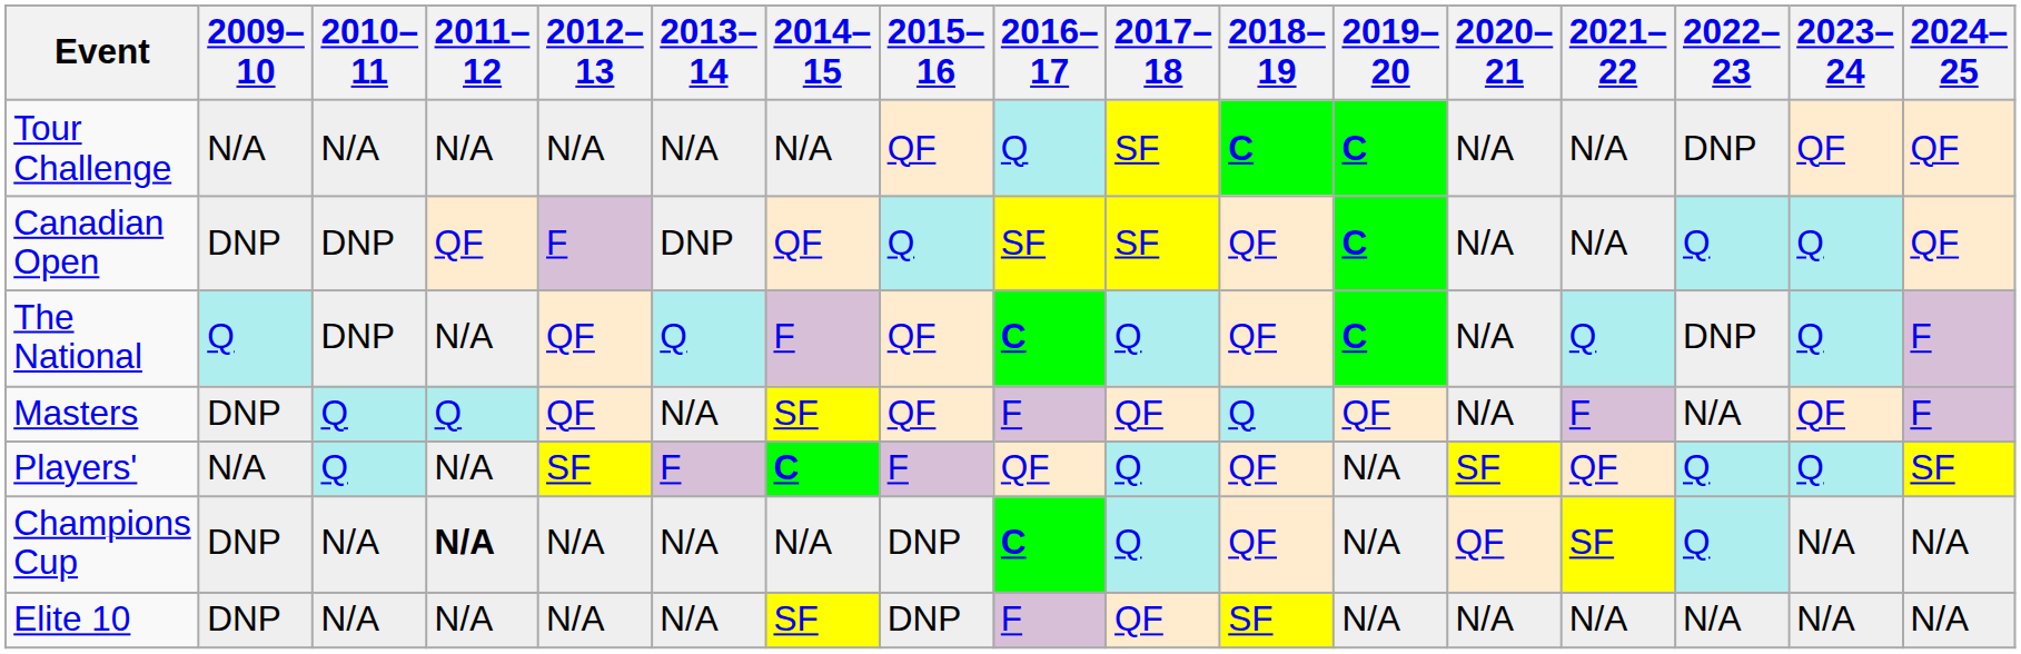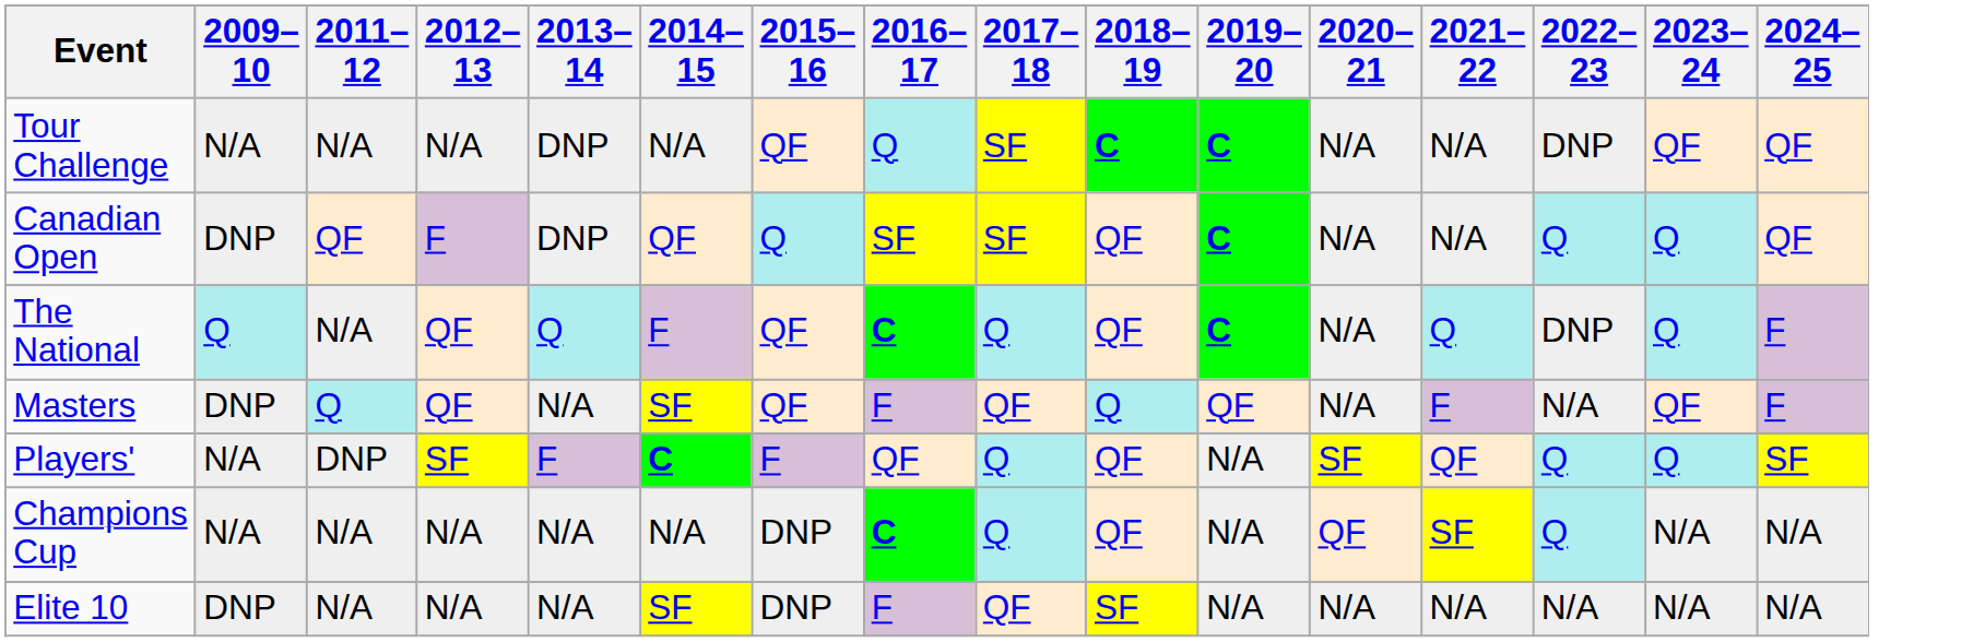 <table class="wikitable" border="1">
 <tr>
 <th>Event</th>
 <th><a href='#'>2009–10</a></th>
-<th><a href='#'>2010–11</a></th>
 <th><a href='#'>2011–12</a></th>
 <th><a href='#'>2012–13</a></th>
 <th><a href='#'>2013–14</a></th>
 <th><a href='#'>2014–15</a></th>
 <th><a href='#'>2015–16</a></th>
 <th><a href='#'>2016–17</a></th>
 <th><a href='#'>2017–18</a></th>
 <th><a href='#'>2018–19</a></th>
 <th><a href='#'>2019–20</a></th>
 <th><a href='#'>2020–21</a></th>
 <th><a href='#'>2021–22</a></th>
 <th><a href='#'>2022–23</a></th>
 <th><a href='#'>2023–24</a></th>
 <th><a href='#'>2024–25</a></th>
 </tr>
 <tr>
 <td><a href='#'>Tour Challenge</a></td>
 <td style="background:#EFEFEF;">N/A</td>
 <td style="background:#EFEFEF;">N/A</td>
 <td style="background:#EFEFEF;">N/A</td>
-<td style="background:#EFEFEF;">N/A</td>
-<td style="background:#EFEFEF;">N/A</td>
+<td style="background:#EFEFEF;">DNP</td>
 <td style="background:#EFEFEF;">N/A</td>
 <td style="background:#ffebcd;"><a href='#'>QF</a></td>
 <td style="background:#afeeee;"><a href='#'>Q</a></td>
 <td style="background:yellow;"><a href='#'>SF</a></td>
 <td style="background:#00ff00;"><strong><a href='#'>C</a></strong></td>
 <td style="background:#00ff00;"><strong><a href='#'>C</a></strong></td>
 <td style="background:#EFEFEF;">N/A</td>
 <td style="background:#EFEFEF;">N/A</td>
 <td style="background:#EFEFEF;">DNP</td>
 <td style="background:#ffebcd;"><a href='#'>QF</a></td>
 <td style="background:#ffebcd;"><a href='#'>QF</a></td>
 </tr>
 <tr>
 <td><a href='#'>Canadian Open</a></td>
-<td style="background:#EFEFEF;">DNP</td>
 <td style="background:#EFEFEF;">DNP</td>
 <td style="background:#ffebcd;"><a href='#'>QF</a></td>
 <td style="background:thistle;"><a href='#'>F</a></td>
 <td style="background:#EFEFEF;">DNP</td>
 <td style="background:#ffebcd;"><a href='#'>QF</a></td>
 <td style="background:#afeeee;"><a href='#'>Q</a></td>
 <td style="background:yellow;"><a href='#'>SF</a></td>
 <td style="background:yellow;"><a href='#'>SF</a></td>
 <td style="background:#ffebcd;"><a href='#'>QF</a></td>
 <td style="background:#00ff00;"><strong><a href='#'>C</a></strong></td>
 <td style="background:#EFEFEF;">N/A</td>
 <td style="background:#EFEFEF;">N/A</td>
 <td style="background:#afeeee;"><a href='#'>Q</a></td>
 <td style="background:#afeeee;"><a href='#'>Q</a></td>
 <td style="background:#ffebcd;"><a href='#'>QF</a></td>
 </tr>
 <tr>
 <td><a href='#'>The National</a></td>
 <td style="background:#afeeee;"><a href='#'>Q</a></td>
-<td style="background:#EFEFEF;">DNP</td>
 <td style="background:#EFEFEF;">N/A</td>
 <td style="background:#ffebcd;"><a href='#'>QF</a></td>
 <td style="background:#afeeee;"><a href='#'>Q</a></td>
 <td style="background:thistle;"><a href='#'>F</a></td>
 <td style="background:#ffebcd;"><a href='#'>QF</a></td>
 <td style="background:#00ff00;"><strong><a href='#'>C</a></strong></td>
 <td style="background:#afeeee;"><a href='#'>Q</a></td>
 <td style="background:#ffebcd;"><a href='#'>QF</a></td>
 <td style="background:#00ff00;"><strong><a href='#'>C</a></strong></td>
 <td style="background:#EFEFEF;">N/A</td>
 <td style="background:#afeeee;"><a href='#'>Q</a></td>
 <td style="background:#EFEFEF;">DNP</td>
 <td style="background:#afeeee;"><a href='#'>Q</a></td>
 <td style="background:thistle;"><a href='#'>F</a></td>
 </tr>
 <tr>
 <td><a href='#'>Masters</a></td>
 <td style="background:#EFEFEF;">DNP</td>
 <td style="background:#afeeee;"><a href='#'>Q</a></td>
-<td style="background:#afeeee;"><a href='#'>Q</a></td>
 <td style="background:#ffebcd;"><a href='#'>QF</a></td>
 <td style="background:#EFEFEF;">N/A</td>
 <td style="background:yellow;"><a href='#'>SF</a></td>
 <td style="background:#ffebcd;"><a href='#'>QF</a></td>
 <td style="background:thistle;"><a href='#'>F</a></td>
 <td style="background:#ffebcd;"><a href='#'>QF</a></td>
 <td style="background:#afeeee;"><a href='#'>Q</a></td>
 <td style="background:#ffebcd;"><a href='#'>QF</a></td>
 <td style="background:#EFEFEF;">N/A</td>
 <td style="background:thistle;"><a href='#'>F</a></td>
 <td style="background:#EFEFEF;">N/A</td>
 <td style="background:#ffebcd;"><a href='#'>QF</a></td>
 <td style="background:thistle;"><a href='#'>F</a></td>
 </tr>
 <tr>
 <td><a href='#'>Players'</a></td>
 <td style="background:#EFEFEF;">N/A</td>
-<td style="background:#afeeee;"><a href='#'>Q</a></td>
-<td style="background:#EFEFEF;">N/A</td>
+<td style="background:#EFEFEF;">DNP</td>
 <td style="background:yellow;"><a href='#'>SF</a></td>
 <td style="background:thistle;"><a href='#'>F</a></td>
 <td style="background:#00ff00;"><strong><a href='#'>C</a></strong></td>
 <td style="background:thistle;"><a href='#'>F</a></td>
 <td style="background:#ffebcd;"><a href='#'>QF</a></td>
 <td style="background:#afeeee;"><a href='#'>Q</a></td>
 <td style="background:#ffebcd;"><a href='#'>QF</a></td>
 <td style="background:#EFEFEF;">N/A</td>
 <td style="background:yellow;"><a href='#'>SF</a></td>
 <td style="background:#ffebcd;"><a href='#'>QF</a></td>
 <td style="background:#afeeee;"><a href='#'>Q</a></td>
 <td style="background:#afeeee;"><a href='#'>Q</a></td>
 <td style="background:yellow;"><a href='#'>SF</a></td>
 </tr>
 <tr>
 <td><a href='#'>Champions Cup</a></td>
-<td style="background:#EFEFEF;">DNP</td>
 <td style="background:#EFEFEF;">N/A</td>
-<td style="background:#EFEFEF;"><strong>N/A</strong></td>
+<td style="background:#EFEFEF;">N/A</td>
 <td style="background:#EFEFEF;">N/A</td>
 <td style="background:#EFEFEF;">N/A</td>
 <td style="background:#EFEFEF;">N/A</td>
 <td style="background:#EFEFEF;">DNP</td>
 <td style="background:#00ff00;"><strong><a href='#'>C</a></strong></td>
 <td style="background:#afeeee;"><a href='#'>Q</a></td>
 <td style="background:#ffebcd;"><a href='#'>QF</a></td>
 <td style="background:#EFEFEF;">N/A</td>
 <td style="background:#ffebcd;"><a href='#'>QF</a></td>
 <td style="background:yellow;"><a href='#'>SF</a></td>
 <td style="background:#afeeee;"><a href='#'>Q</a></td>
 <td style="background:#EFEFEF;">N/A</td>
 <td style="background:#EFEFEF;">N/A</td>
 </tr>
 <tr>
 <td><a href='#'>Elite 10</a></td>
 <td style="background:#EFEFEF;">DNP</td>
 <td style="background:#EFEFEF;">N/A</td>
 <td style="background:#EFEFEF;">N/A</td>
 <td style="background:#EFEFEF;">N/A</td>
-<td style="background:#EFEFEF;">N/A</td>
 <td style="background:yellow;"><a href='#'>SF</a></td>
 <td style="background:#EFEFEF;">DNP</td>
 <td style="background:thistle;"><a href='#'>F</a></td>
 <td style="background:#ffebcd;"><a href='#'>QF</a></td>
 <td style="background:yellow;"><a href='#'>SF</a></td>
 <td style="background:#EFEFEF;">N/A</td>
 <td style="background:#EFEFEF;">N/A</td>
 <td style="background:#EFEFEF;">N/A</td>
 <td style="background:#EFEFEF;">N/A</td>
 <td style="background:#EFEFEF;">N/A</td>
 <td style="background:#EFEFEF;">N/A</td>
 </tr>
 </table>
